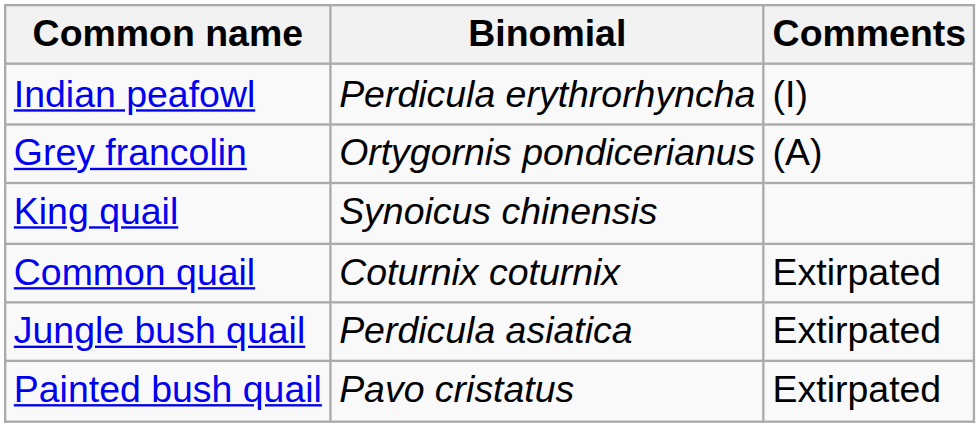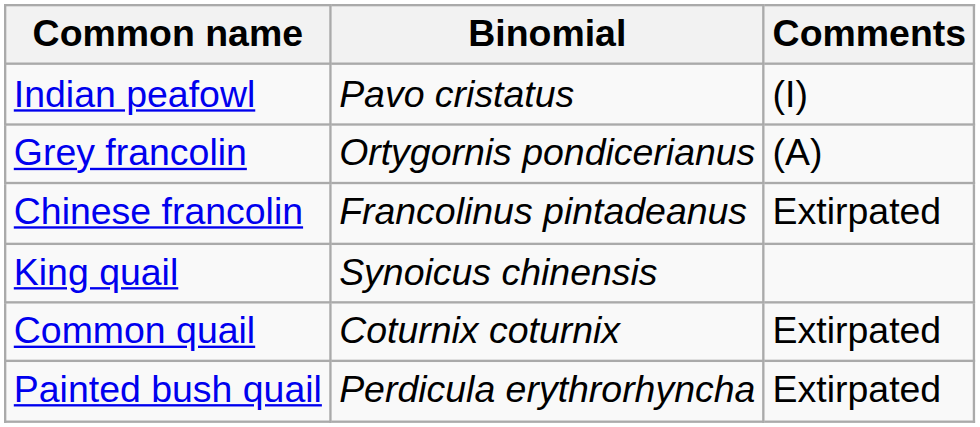 <table class="wikitable">
 <tr>
 <th>Common name</th>
 <th>Binomial</th>
 <th>Comments</th>
 </tr>
 <tr>
 <td><a href='#'>Indian peafowl</a></td>
-<td><em>Perdicula erythrorhyncha</em></td>
+<td><em>Pavo cristatus</em></td>
 <td>(I)</td>
 </tr>
 <tr>
 <td><a href='#'>Grey francolin</a></td>
 <td><em>Ortygornis pondicerianus</em></td>
 <td>(A)</td>
+</tr>
+<tr>
+<td><a href='#'>Chinese francolin</a></td>
+<td><em>Francolinus pintadeanus</em></td>
+<td>Extirpated</td>
 </tr>
 <tr>
 <td><a href='#'>King quail</a></td>
 <td><em>Synoicus chinensis</em></td>
 <td></td>
 </tr>
 <tr>
 <td><a href='#'>Common quail</a></td>
 <td><em>Coturnix coturnix</em></td>
 <td>Extirpated</td>
 </tr>
 <tr>
-<td><a href='#'>Jungle bush quail</a></td>
-<td><em>Perdicula asiatica</em></td>
-<td>Extirpated</td>
-</tr>
-<tr>
 <td><a href='#'>Painted bush quail</a></td>
-<td><em>Pavo cristatus</em></td>
+<td><em>Perdicula erythrorhyncha</em></td>
 <td>Extirpated</td>
 </tr>
 </table>
